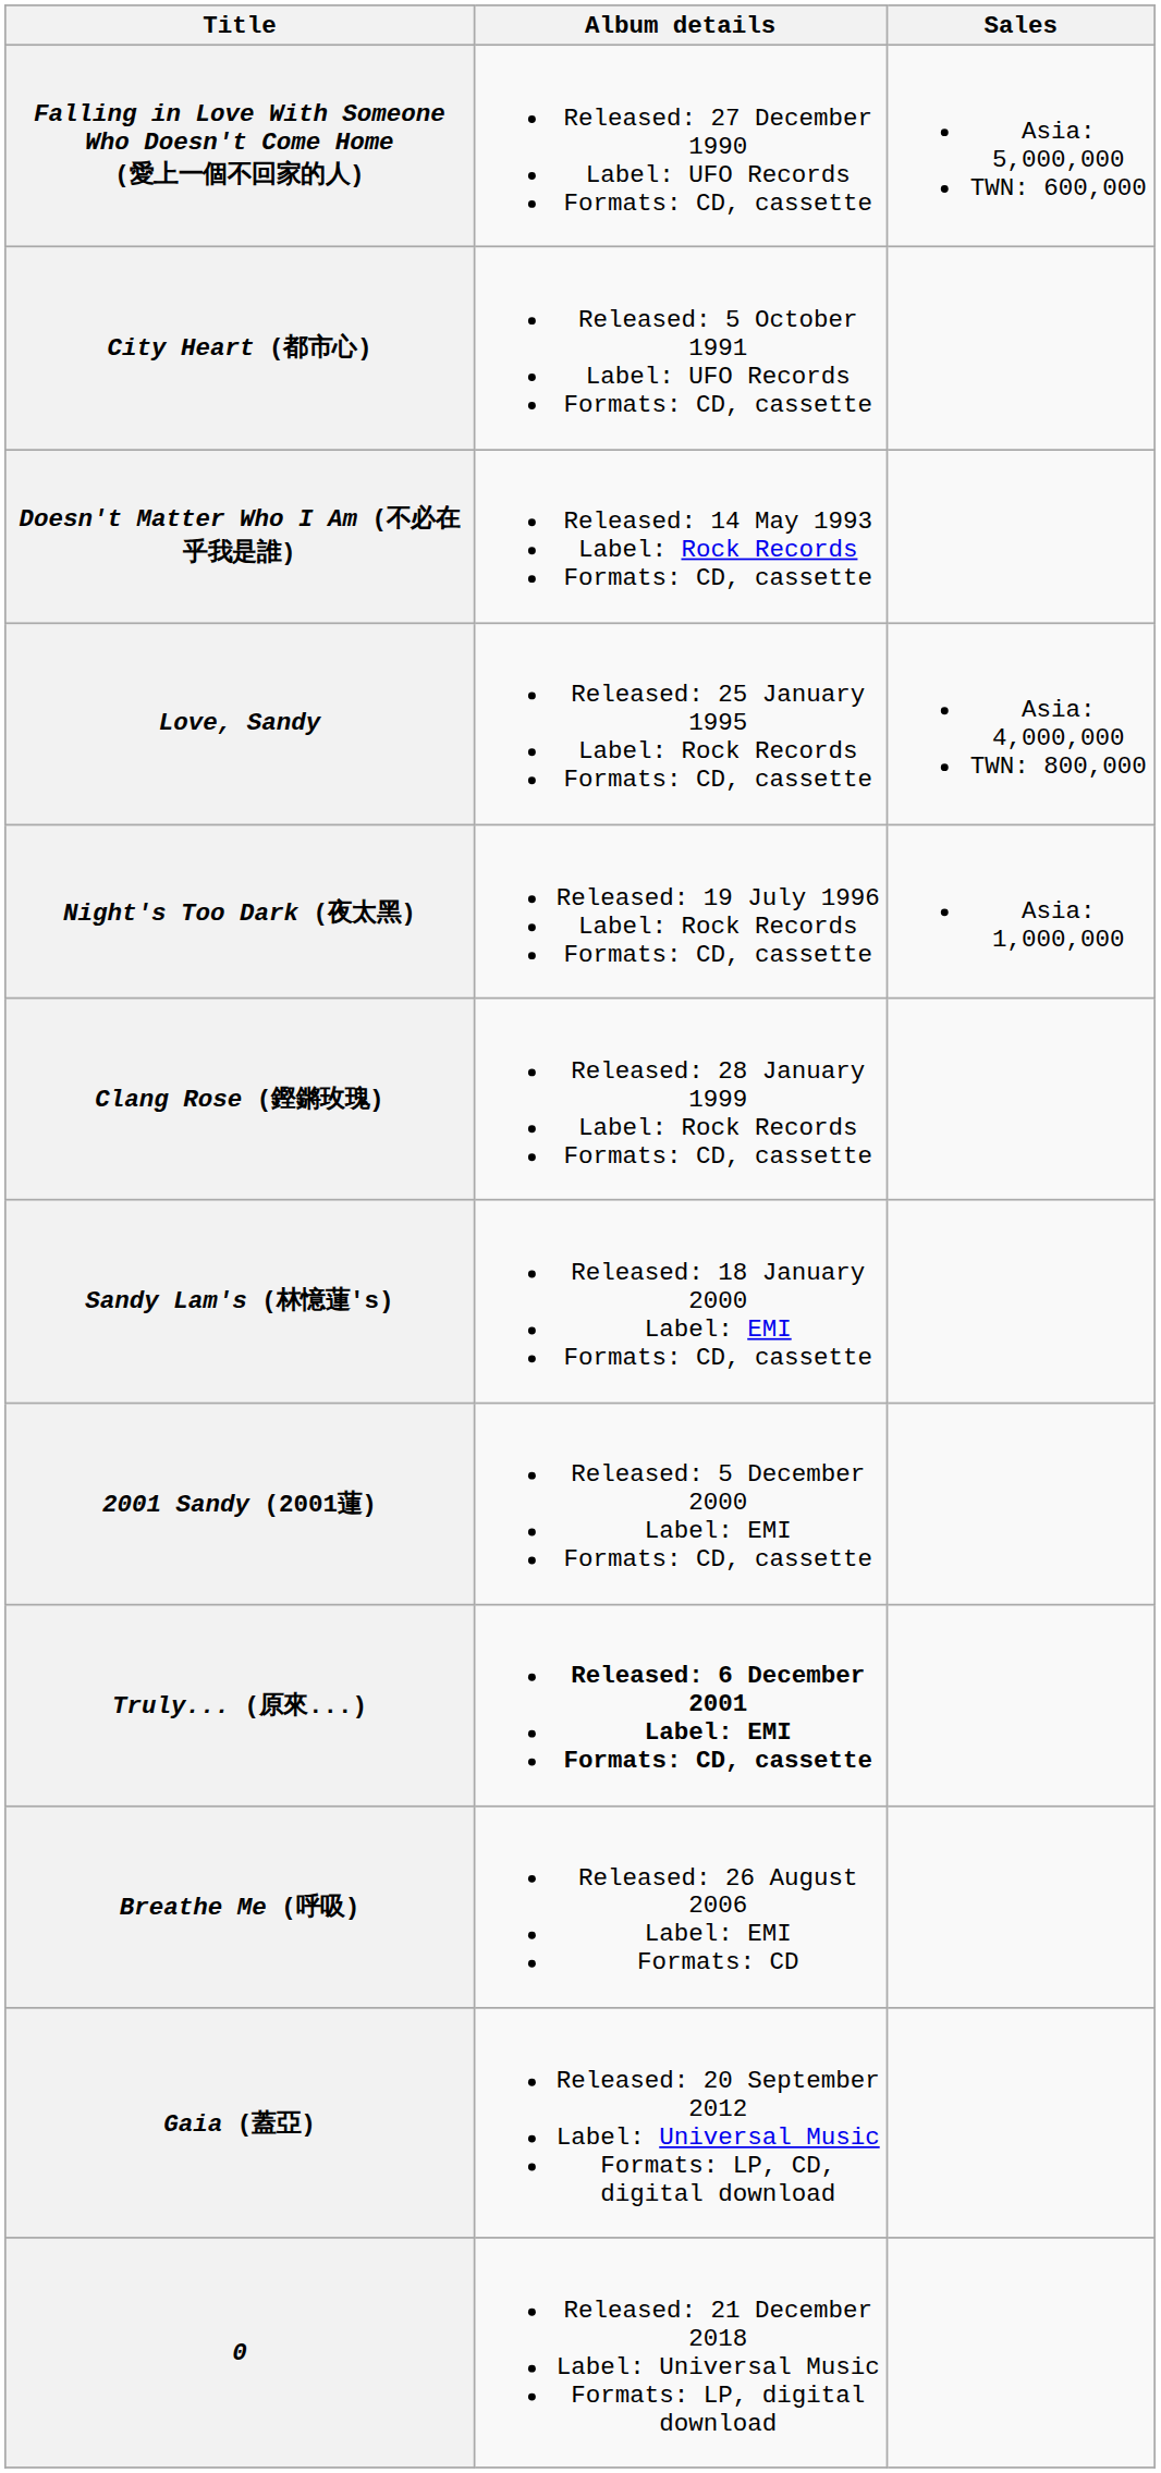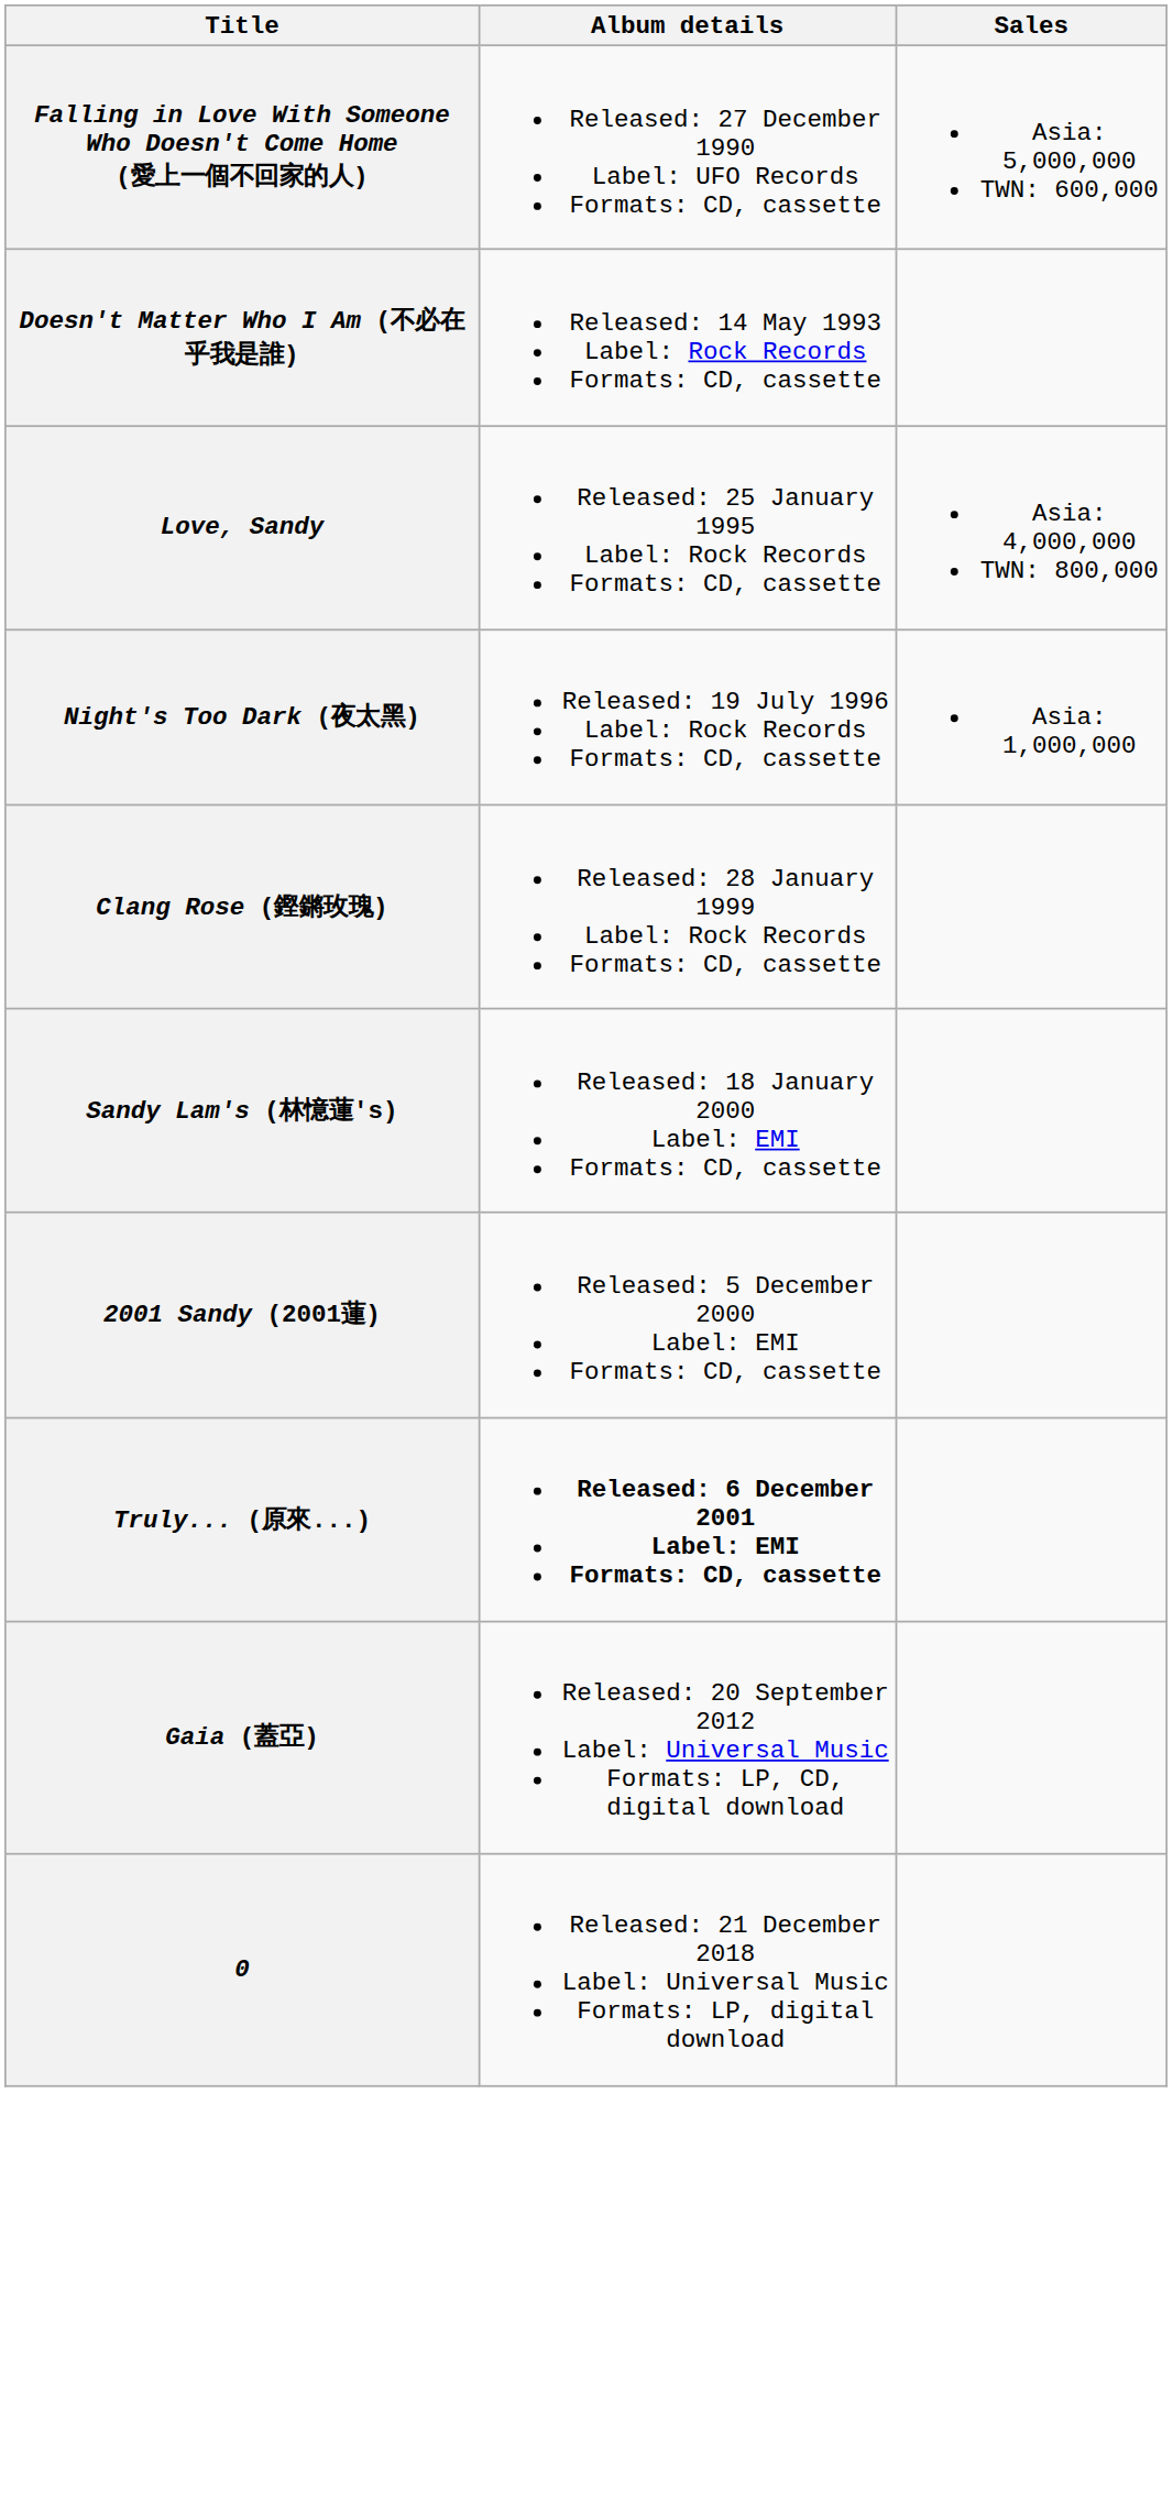 <table class="wikitable plainrowheaders" style="text-align:center;">
 <tr>
 <th scope="col">Title</th>
 <th scope="col">Album details</th>
 <th scope="col">Sales</th>
 </tr>
 <tr>
 <th scope="row"><em>Falling in Love With Someone Who Doesn't Come Home</em><br>(愛上一個不回家的人)</th>
 <td><br><ul><li>Released: 27 December 1990</li><li>Label: UFO Records</li><li>Formats: CD, cassette</li></ul></td>
 <td><br><ul><li>Asia: 5,000,000</li><li>TWN: 600,000</li></ul></td>
-</tr>
-<tr>
-<th scope="row"><em>City Heart</em> (都市心)</th>
-<td><br><ul><li>Released: 5 October 1991</li><li>Label: UFO Records</li><li>Formats: CD, cassette</li></ul></td>
-<td></td>
 </tr>
 <tr>
 <th scope="row"><em>Doesn't Matter Who I Am</em> (不必在乎我是誰)</th>
 <td><br><ul><li>Released: 14 May 1993</li><li>Label: <a href='#'>Rock Records</a></li><li>Formats: CD, cassette</li></ul></td>
 <td></td>
 </tr>
 <tr>
 <th scope="row"><em>Love, Sandy</em></th>
 <td><br><ul><li>Released: 25 January 1995</li><li>Label: Rock Records</li><li>Formats: CD, cassette</li></ul></td>
 <td><br><ul><li>Asia: 4,000,000</li><li>TWN: 800,000</li></ul></td>
 </tr>
 <tr>
 <th scope="row"><em>Night's Too Dark</em> (夜太黑)</th>
 <td><br><ul><li>Released: 19 July 1996</li><li>Label: Rock Records</li><li>Formats: CD, cassette</li></ul></td>
 <td><br><ul><li>Asia: 1,000,000</li></ul></td>
 </tr>
 <tr>
 <th scope="row"><em>Clang Rose</em> (鏗鏘玫瑰)</th>
 <td><br><ul><li>Released: 28 January 1999</li><li>Label: Rock Records</li><li>Formats: CD, cassette</li></ul></td>
 <td></td>
 </tr>
 <tr>
 <th scope="row"><em>Sandy Lam's</em> (林憶蓮's)</th>
 <td><br><ul><li>Released: 18 January 2000</li><li>Label: <a href='#'>EMI</a></li><li>Formats: CD, cassette</li></ul></td>
 <td></td>
 </tr>
 <tr>
 <th scope="row"><em>2001 Sandy</em> (2001蓮)</th>
 <td><br><ul><li>Released: 5 December 2000</li><li>Label: EMI</li><li>Formats: CD, cassette</li></ul></td>
 <td></td>
 </tr>
 <tr>
 <th scope="row"><em>Truly...</em> (原來...)</th>
 <td><strong><br><ul><li>Released: 6 December 2001</li><li>Label: EMI</li><li>Formats: CD, cassette</li></ul></strong></td>
 <td></td>
 </tr>
 <tr>
-<th scope="row"><em>Breathe Me</em> (呼吸)</th>
-<td><br><ul><li>Released: 26 August 2006</li><li>Label: EMI</li><li>Formats: CD</li></ul></td>
-<td></td>
-</tr>
-<tr>
 <th scope="row"><em>Gaia</em> (蓋亞)</th>
 <td><br><ul><li>Released: 20 September 2012</li><li>Label: <a href='#'>Universal Music</a></li><li>Formats: LP, CD, digital download</li></ul></td>
 <td></td>
 </tr>
 <tr>
 <th scope="row"><em>0</em></th>
 <td><br><ul><li>Released: 21 December 2018</li><li>Label: Universal Music</li><li>Formats: LP, digital download</li></ul></td>
 <td></td>
 </tr>
 </table>
